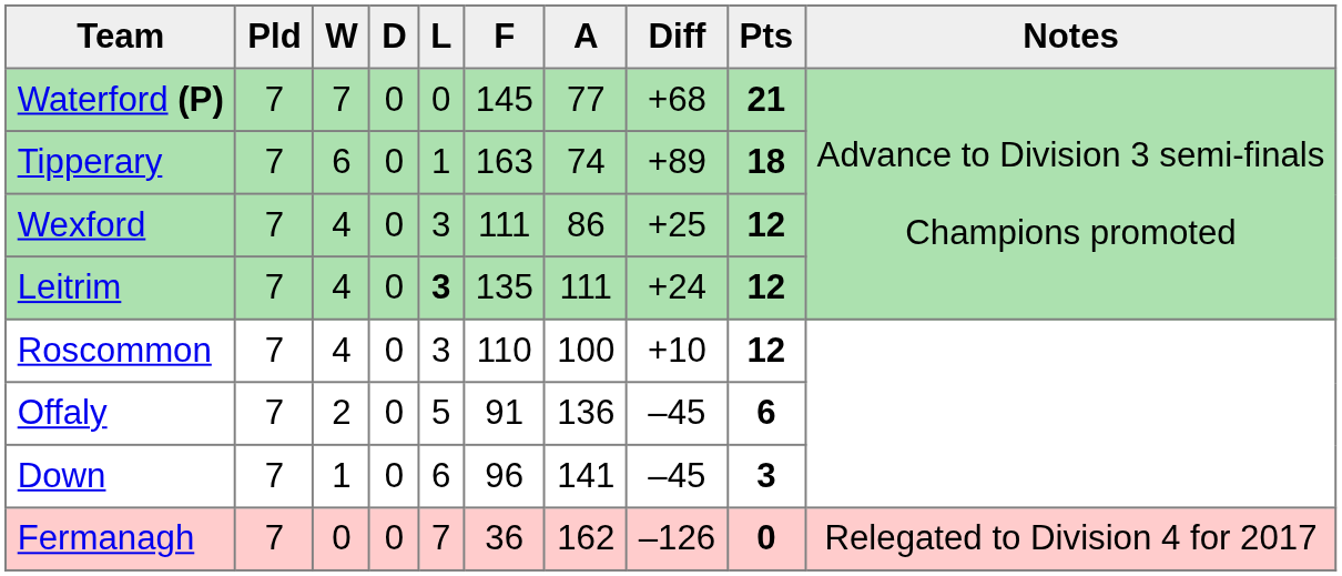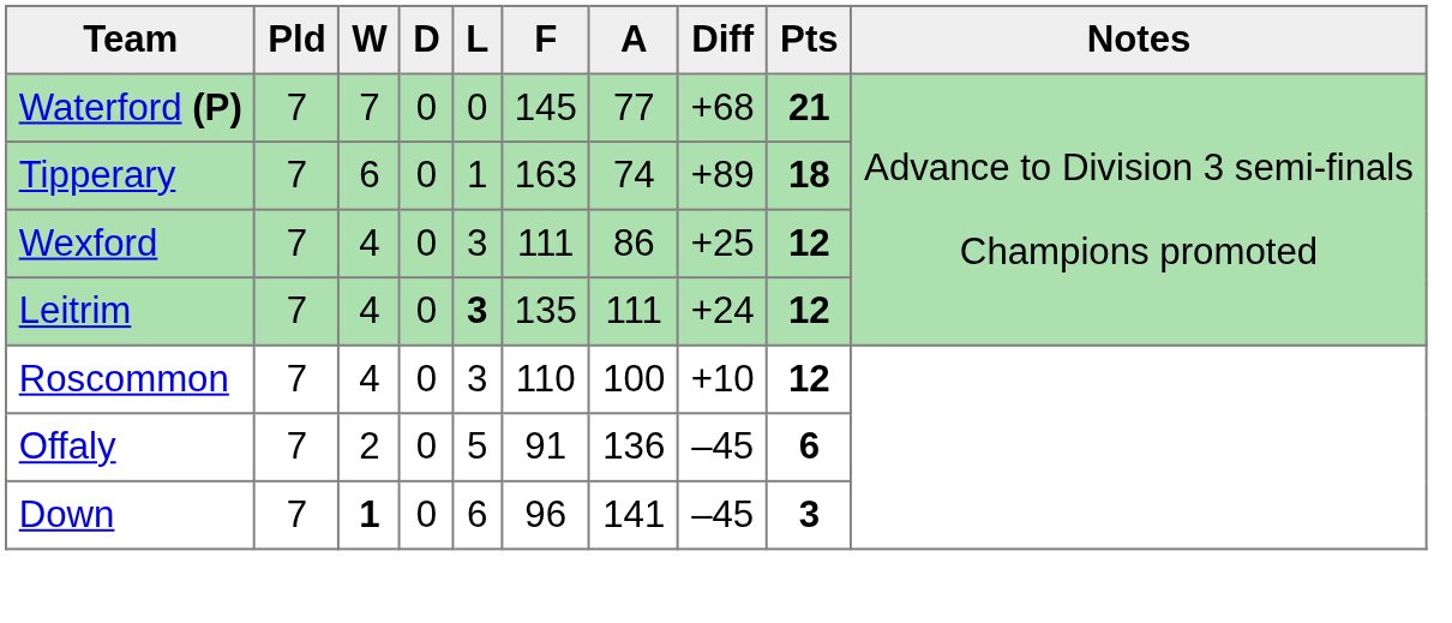 <table style=border-collapse:collapse border=1 cellspacing=0 cellpadding=5>
 <tr align=center bgcolor=#efefef>
 <th>Team</th>
 <th>Pld</th>
 <th>W</th>
 <th>D</th>
 <th>L</th>
 <th>F</th>
 <th>A</th>
 <th>Diff</th>
 <th>Pts</th>
 <th>Notes</th>
 </tr>
 <tr align=center style="background:#ACE1AF">
 <td style="text-align:left;"> <a href='#'>Waterford</a> <strong>(P)</strong></td>
 <td>7</td>
 <td>7</td>
 <td>0</td>
 <td>0</td>
 <td>145</td>
 <td>77</td>
 <td>+68</td>
 <td><strong>21</strong></td>
 <td rowspan=4>Advance to Division 3 semi-finals<br><br>Champions promoted</td>
 </tr>
 <tr align=center style="background:#ACE1AF;">
 <td style="text-align:left;"> <a href='#'>Tipperary</a></td>
 <td>7</td>
 <td>6</td>
 <td>0</td>
 <td>1</td>
 <td>163</td>
 <td>74</td>
 <td>+89</td>
 <td><strong>18</strong></td>
 </tr>
 <tr align=center style="background:#ACE1AF;">
 <td style="text-align:left;"> <a href='#'>Wexford</a></td>
 <td>7</td>
 <td>4</td>
 <td>0</td>
 <td>3</td>
 <td>111</td>
 <td>86</td>
 <td>+25</td>
 <td><strong>12</strong></td>
 </tr>
 <tr align=center style="background:#ACE1AF;">
 <td style="text-align:left;"> <a href='#'>Leitrim</a></td>
 <td>7</td>
 <td>4</td>
 <td>0</td>
 <td><strong>3</strong></td>
 <td>135</td>
 <td>111</td>
 <td>+24</td>
 <td><strong>12</strong></td>
 </tr>
 <tr align=center style="background:#FFFFFF;">
 <td style="text-align:left;"> <a href='#'>Roscommon</a></td>
 <td>7</td>
 <td>4</td>
 <td>0</td>
 <td>3</td>
 <td>110</td>
 <td>100</td>
 <td>+10</td>
 <td><strong>12</strong></td>
 </tr>
 <tr align=center style="background:#FFFFFF;">
 <td style="text-align:left;"> <a href='#'>Offaly</a></td>
 <td>7</td>
 <td>2</td>
 <td>0</td>
 <td>5</td>
 <td>91</td>
 <td>136</td>
 <td>–45</td>
 <td><strong>6</strong></td>
 </tr>
 <tr align=center style="background:#FFFFFF;">
 <td style="text-align:left;"> <a href='#'>Down</a></td>
 <td>7</td>
-<td>1</td>
+<td><strong>1</strong></td>
 <td>0</td>
 <td>6</td>
 <td>96</td>
 <td>141</td>
 <td>–45</td>
 <td><strong>3</strong></td>
 </tr>
-<tr align=center style="background:#FFCCCC;">
-<td style="text-align:left;"> <a href='#'>Fermanagh</a></td>
-<td>7</td>
-<td>0</td>
-<td>0</td>
-<td>7</td>
-<td>36</td>
-<td>162</td>
-<td>–126</td>
-<td><strong>0</strong></td>
-<td>Relegated to Division 4 for 2017</td>
-</tr>
 </table>
